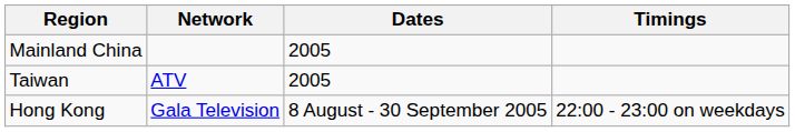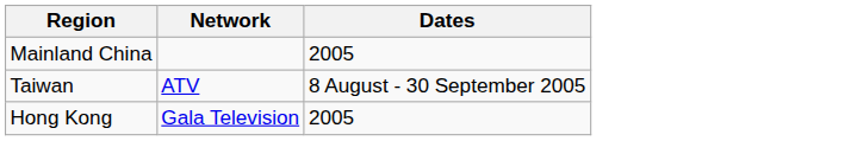 <table class="wikitable">
 <tr>
 <th>Region</th>
 <th>Network</th>
 <th>Dates</th>
-<th>Timings</th>
 </tr>
 <tr>
 <td>Mainland China</td>
 <td></td>
 <td>2005</td>
-<td></td>
 </tr>
 <tr>
 <td>Taiwan</td>
 <td><a href='#'>ATV</a></td>
-<td>2005</td>
-<td></td>
+<td>8 August - 30 September 2005</td>
 </tr>
 <tr>
 <td>Hong Kong</td>
 <td><a href='#'>Gala Television</a></td>
-<td>8 August - 30 September 2005</td>
-<td>22:00 - 23:00 on weekdays</td>
+<td>2005</td>
 </tr>
 </table>
